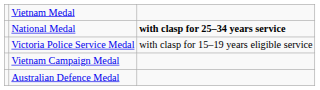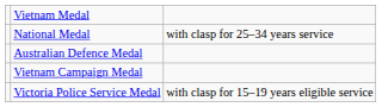 <table class="wikitable">
 <tr>
 <td></td>
 <td><a href='#'>Vietnam Medal</a></td>
 <td></td>
 </tr>
 <tr>
 <td></td>
 <td><a href='#'>National Medal</a></td>
-<td><strong>with clasp for 25–34 years service</strong></td>
+<td>with clasp for 25–34 years service</td>
 </tr>
 <tr>
 <td></td>
-<td><a href='#'>Victoria Police Service Medal</a></td>
-<td>with clasp for 15–19 years eligible service</td>
+<td><a href='#'>Australian Defence Medal</a></td>
+<td></td>
 </tr>
 <tr>
 <td></td>
 <td><a href='#'>Vietnam Campaign Medal</a></td>
 <td></td>
 </tr>
 <tr>
 <td></td>
-<td><a href='#'>Australian Defence Medal</a></td>
-<td></td>
+<td><a href='#'>Victoria Police Service Medal</a></td>
+<td>with clasp for 15–19 years eligible service</td>
 </tr>
 </table>
